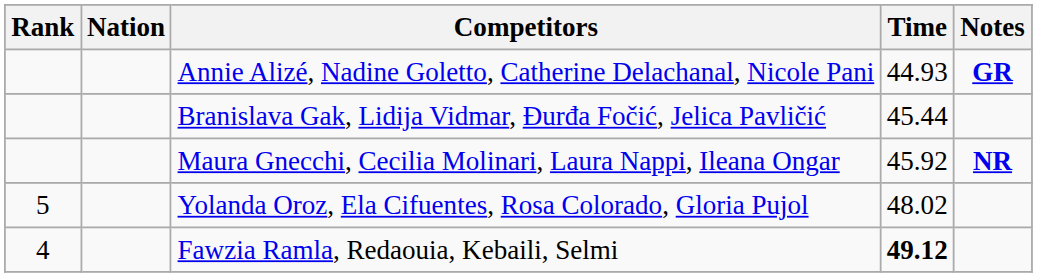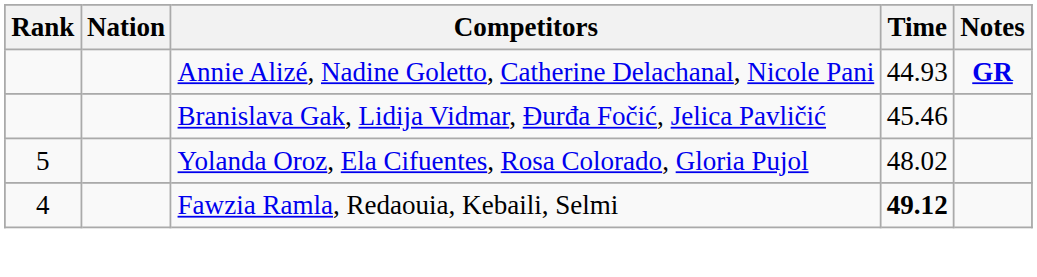 <table class="wikitable sortable" style="text-align:center; font-size:95%">
 <tr>
 <th>Rank</th>
 <th>Nation</th>
 <th>Competitors</th>
 <th>Time</th>
 <th>Notes</th>
 </tr>
 <tr>
 <td></td>
 <td align=left></td>
 <td align=left><a href='#'>Annie Alizé</a>, <a href='#'>Nadine Goletto</a>, <a href='#'>Catherine Delachanal</a>, <a href='#'>Nicole Pani</a></td>
 <td>44.93</td>
 <td><strong><a href='#'>GR</a></strong></td>
 </tr>
 <tr>
 <td></td>
 <td align=left></td>
 <td align=left><a href='#'>Branislava Gak</a>, <a href='#'>Lidija Vidmar</a>, <a href='#'>Đurđa Fočić</a>, <a href='#'>Jelica Pavličić</a></td>
-<td>45.44</td>
+<td>45.46</td>
 <td></td>
-</tr>
-<tr>
-<td></td>
-<td align=left></td>
-<td align=left><a href='#'>Maura Gnecchi</a>, <a href='#'>Cecilia Molinari</a>, <a href='#'>Laura Nappi</a>, <a href='#'>Ileana Ongar</a></td>
-<td>45.92</td>
-<td><strong><a href='#'>NR</a></strong></td>
 </tr>
 <tr>
 <td>5</td>
 <td align=left></td>
 <td align=left><a href='#'>Yolanda Oroz</a>, <a href='#'>Ela Cifuentes</a>, <a href='#'>Rosa Colorado</a>, <a href='#'>Gloria Pujol</a></td>
 <td>48.02</td>
 <td></td>
 </tr>
 <tr>
 <td>4</td>
 <td align=left></td>
 <td align=left><a href='#'>Fawzia Ramla</a>, Redaouia, Kebaili, Selmi</td>
 <td><strong>49.12</strong></td>
 <td></td>
 </tr>
 </table>
